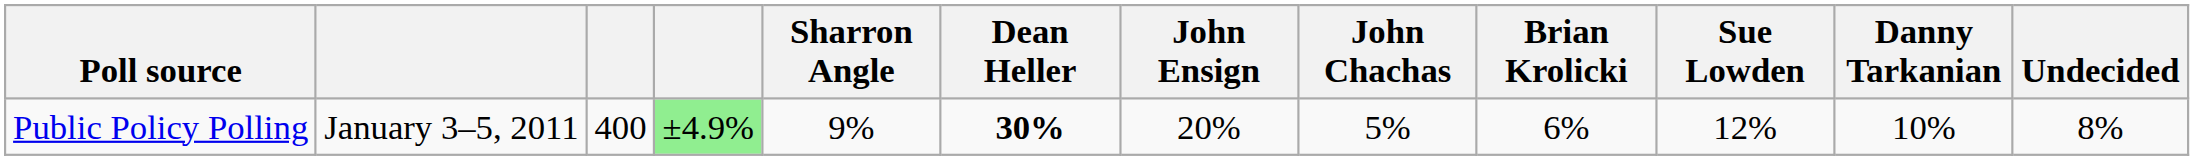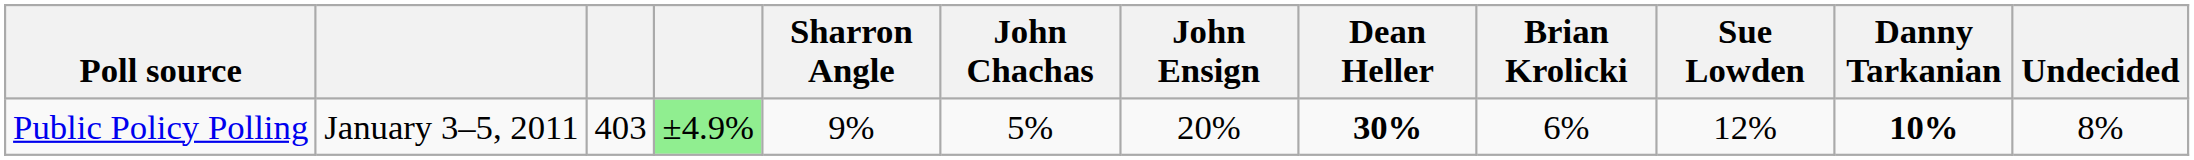 <table class="wikitable" style="text-align:center">
 <tr valign=bottom>
 <th>Poll source</th>
 <th></th>
 <th></th>
 <th></th>
 <th style="width:75px;">Sharron<br>Angle</th>
+<th style="width:75px;">John<br>Chachas</th>
+<th style="width:75px;">John<br>Ensign</th>
 <th style="width:75px;">Dean<br>Heller</th>
-<th style="width:75px;">John<br>Ensign</th>
-<th style="width:75px;">John<br>Chachas</th>
 <th style="width:75px;">Brian<br>Krolicki</th>
 <th style="width:75px;">Sue<br>Lowden</th>
 <th style="width:75px;">Danny<br>Tarkanian</th>
 <th>Undecided</th>
 </tr>
 <tr>
 <td align=left><a href='#'>Public Policy Polling</a></td>
 <td>January 3–5, 2011</td>
-<td>400</td>
+<td>403</td>
 <td style="background: lightgreen;">±4.9%</td>
 <td>9%</td>
+<td>5%</td>
+<td>20%</td>
 <td><strong>30%</strong></td>
-<td>20%</td>
-<td>5%</td>
 <td>6%</td>
 <td>12%</td>
-<td>10%</td>
+<td><strong>10%</strong></td>
 <td>8%</td>
 </tr>
 </table>
